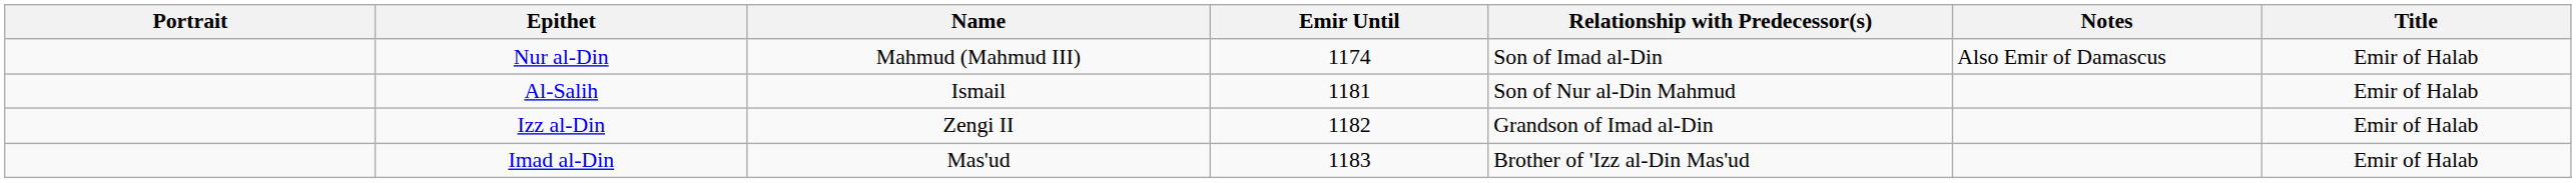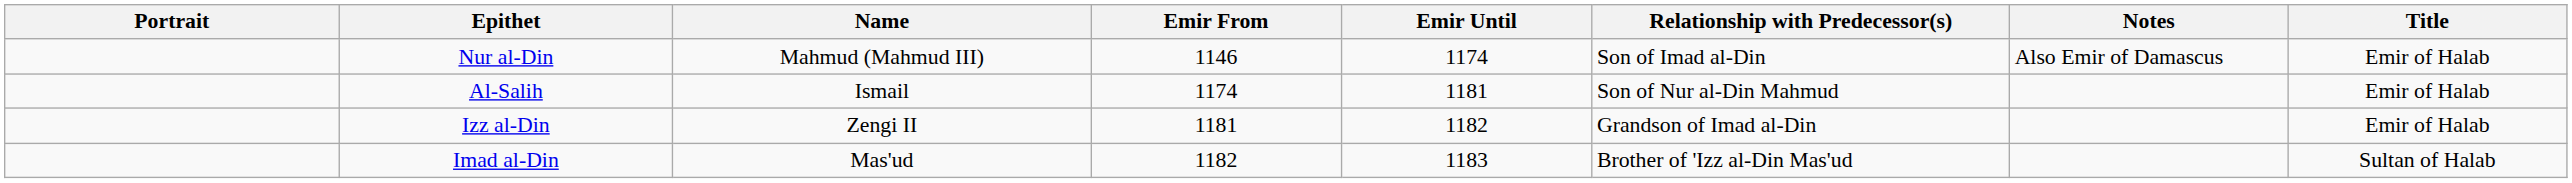 <table width=95% class="wikitable">
 <tr>
 <th width=12%>Portrait</th>
 <th width=12%>Epithet</th>
 <th width=15%>Name</th>
+<th width=9%>Emir From</th>
 <th width=9%>Emir Until</th>
 <th width=15%>Relationship with Predecessor(s)</th>
 <th width=10%>Notes</th>
 <th width=10%>Title</th>
 </tr>
 <tr>
 <td align="center"></td>
 <td align="center"><a href='#'>Nur al-Din</a></td>
 <td align="center">Mahmud (Mahmud III)</td>
+<td align="center">1146</td>
 <td align="center">1174</td>
 <td>Son of Imad al-Din</td>
 <td>Also Emir of Damascus</td>
 <td align="center">Emir of Halab</td>
 </tr>
 <tr>
 <td align="center"></td>
 <td align="center"><a href='#'>Al-Salih</a></td>
 <td align="center">Ismail</td>
+<td align="center">1174</td>
 <td align="center">1181</td>
 <td>Son of Nur al-Din Mahmud</td>
 <td></td>
 <td align="center">Emir of Halab</td>
 </tr>
 <tr>
 <td align="center"></td>
 <td align="center"><a href='#'>Izz al-Din</a></td>
 <td align="center">Zengi II</td>
+<td align="center">1181</td>
 <td align="center">1182</td>
 <td>Grandson of Imad al-Din</td>
 <td></td>
 <td align="center">Emir of Halab</td>
 </tr>
 <tr>
 <td align="center"></td>
 <td align="center"><a href='#'>Imad al-Din</a></td>
 <td align="center">Mas'ud</td>
+<td align="center">1182</td>
 <td align="center">1183</td>
 <td>Brother of 'Izz al-Din Mas'ud</td>
 <td></td>
-<td align="center">Emir of Halab</td>
+<td align="center">Sultan of Halab</td>
 </tr>
 </table>
